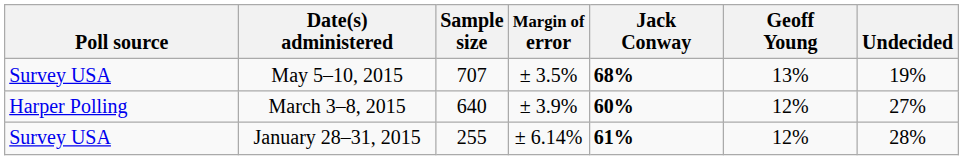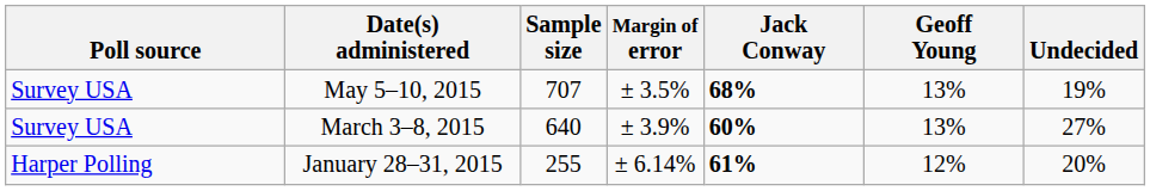 <table class="wikitable">
 <tr valign= bottom>
 <th style="width:180px;">Poll source</th>
 <th style="width:150px;">Date(s)<br>administered</th>
 <th class=small>Sample<br>size</th>
 <th class=small><small>Margin of</small><br>error</th>
 <th style="width:100px;">Jack<br>Conway</th>
 <th style="width:100px;">Geoff<br>Young</th>
 <th style="width:40px;">Undecided</th>
 </tr>
 <tr>
 <td><a href='#'>Survey USA</a></td>
 <td align=center>May 5–10, 2015</td>
 <td align=center>707</td>
 <td align=center>± 3.5%</td>
 <td><strong>68%</strong></td>
 <td align=center>13%</td>
 <td align=center>19%</td>
 </tr>
 <tr>
-<td><a href='#'>Harper Polling</a></td>
+<td><a href='#'>Survey USA</a></td>
 <td align=center>March 3–8, 2015</td>
 <td align=center>640</td>
 <td align=center>± 3.9%</td>
 <td><strong>60%</strong></td>
-<td align=center>12%</td>
+<td align=center>13%</td>
 <td align=center>27%</td>
 </tr>
 <tr>
-<td><a href='#'>Survey USA</a></td>
+<td><a href='#'>Harper Polling</a></td>
 <td align=center>January 28–31, 2015</td>
 <td align=center>255</td>
 <td align=center>± 6.14%</td>
 <td><strong>61%</strong></td>
 <td align=center>12%</td>
-<td align=center>28%</td>
+<td align=center>20%</td>
 </tr>
 </table>
